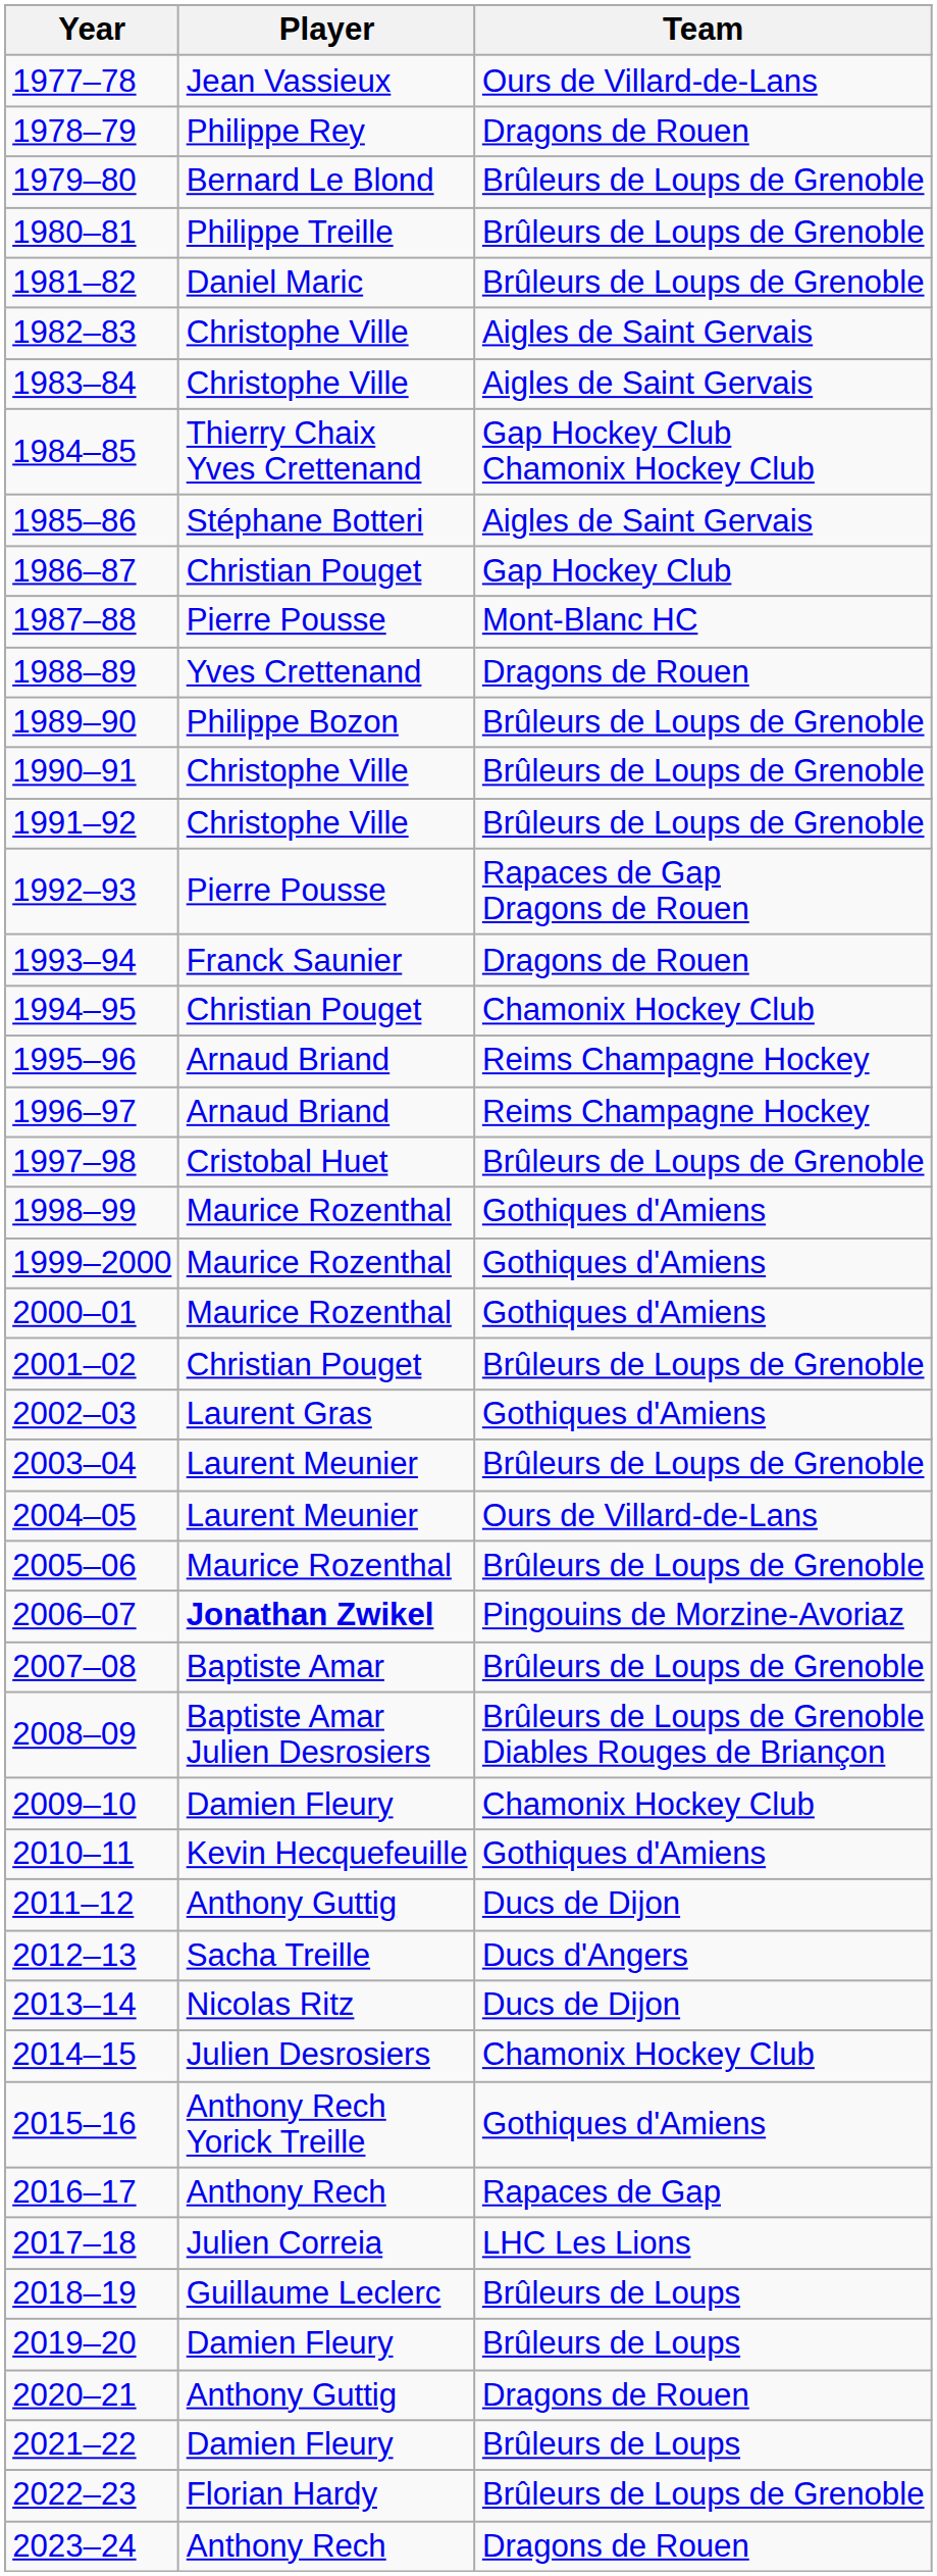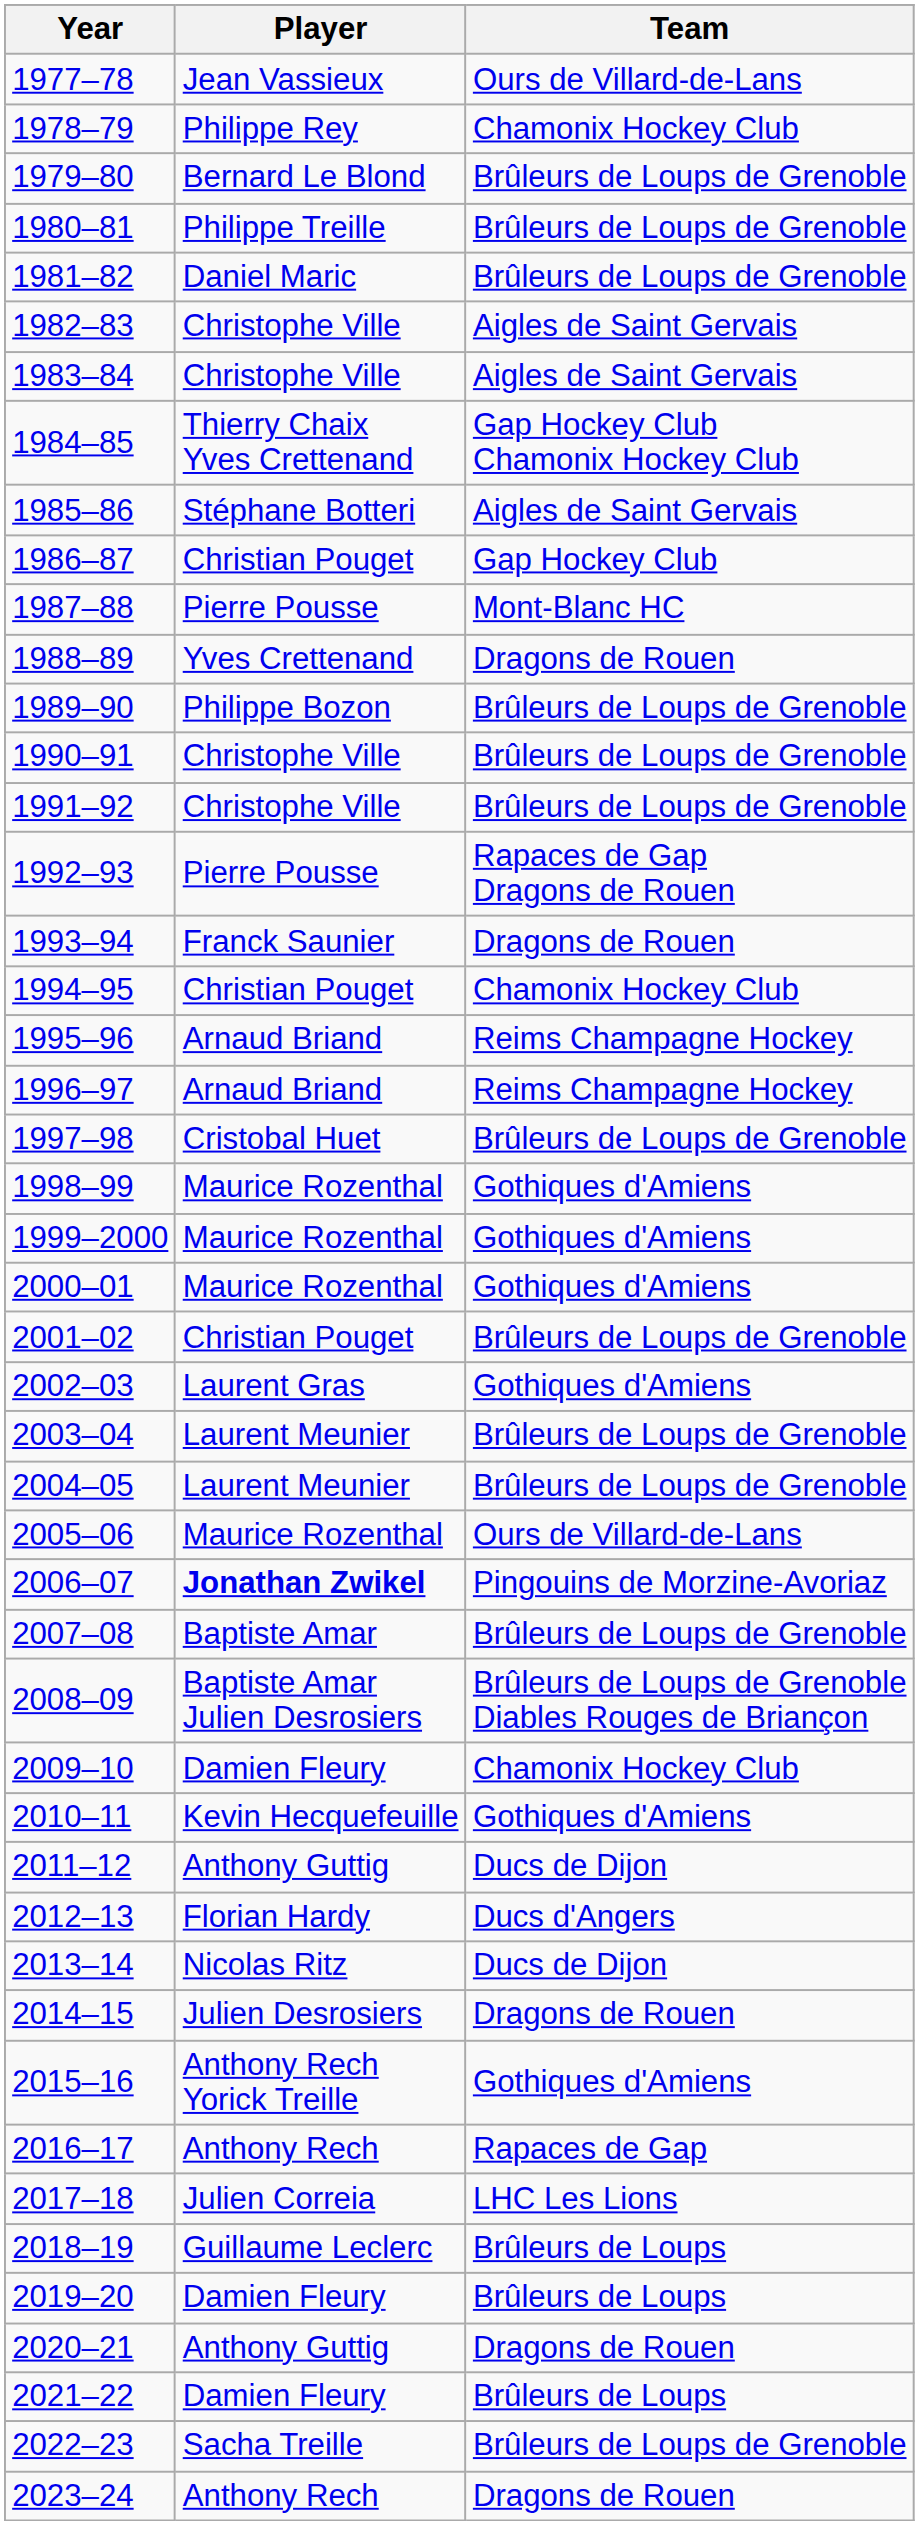 <table class="wikitable sortable">
 <tr>
 <th bgcolor="#96CDCD">Year</th>
 <th bgcolor="#96CDCD">Player</th>
 <th bgcolor="#96CDCD">Team</th>
 </tr>
 <tr>
 <td><a href='#'>1977–78</a></td>
 <td><a href='#'>Jean Vassieux</a></td>
 <td><a href='#'>Ours de Villard-de-Lans</a></td>
 </tr>
 <tr>
 <td><a href='#'>1978–79</a></td>
 <td><a href='#'>Philippe Rey</a></td>
-<td><a href='#'>Dragons de Rouen</a></td>
+<td><a href='#'>Chamonix Hockey Club</a></td>
 </tr>
 <tr>
 <td><a href='#'>1979–80</a></td>
 <td><a href='#'>Bernard Le Blond</a></td>
 <td><a href='#'>Brûleurs de Loups de Grenoble</a></td>
 </tr>
 <tr>
 <td><a href='#'>1980–81</a></td>
 <td><a href='#'>Philippe Treille</a></td>
 <td><a href='#'>Brûleurs de Loups de Grenoble</a></td>
 </tr>
 <tr>
 <td><a href='#'>1981–82</a></td>
 <td><a href='#'>Daniel Maric</a></td>
 <td><a href='#'>Brûleurs de Loups de Grenoble</a></td>
 </tr>
 <tr>
 <td><a href='#'>1982–83</a></td>
 <td><a href='#'>Christophe Ville</a></td>
 <td><a href='#'>Aigles de Saint Gervais</a></td>
 </tr>
 <tr>
 <td><a href='#'>1983–84</a></td>
 <td><a href='#'>Christophe Ville</a></td>
 <td><a href='#'>Aigles de Saint Gervais</a></td>
 </tr>
 <tr>
 <td><a href='#'>1984–85</a></td>
 <td><a href='#'>Thierry Chaix</a> <br> <a href='#'>Yves Crettenand</a></td>
 <td><a href='#'>Gap Hockey Club</a> <br> <a href='#'>Chamonix Hockey Club</a></td>
 </tr>
 <tr>
 <td><a href='#'>1985–86</a></td>
 <td><a href='#'>Stéphane Botteri</a></td>
 <td><a href='#'>Aigles de Saint Gervais</a></td>
 </tr>
 <tr>
 <td><a href='#'>1986–87</a></td>
 <td><a href='#'>Christian Pouget</a></td>
 <td><a href='#'>Gap Hockey Club</a></td>
 </tr>
 <tr>
 <td><a href='#'>1987–88</a></td>
 <td><a href='#'>Pierre Pousse</a></td>
 <td><a href='#'>Mont-Blanc HC</a></td>
 </tr>
 <tr>
 <td><a href='#'>1988–89</a></td>
 <td><a href='#'>Yves Crettenand</a></td>
 <td><a href='#'>Dragons de Rouen</a></td>
 </tr>
 <tr>
 <td><a href='#'>1989–90</a></td>
 <td><a href='#'>Philippe Bozon</a></td>
 <td><a href='#'>Brûleurs de Loups de Grenoble</a></td>
 </tr>
 <tr>
 <td><a href='#'>1990–91</a></td>
 <td><a href='#'>Christophe Ville</a></td>
 <td><a href='#'>Brûleurs de Loups de Grenoble</a></td>
 </tr>
 <tr>
 <td><a href='#'>1991–92</a></td>
 <td><a href='#'>Christophe Ville</a></td>
 <td><a href='#'>Brûleurs de Loups de Grenoble</a></td>
 </tr>
 <tr>
 <td><a href='#'>1992–93</a></td>
 <td><a href='#'>Pierre Pousse</a></td>
 <td><a href='#'>Rapaces de Gap</a><br> <a href='#'>Dragons de Rouen</a></td>
 </tr>
 <tr>
 <td><a href='#'>1993–94</a></td>
 <td><a href='#'>Franck Saunier</a></td>
 <td><a href='#'>Dragons de Rouen</a></td>
 </tr>
 <tr>
 <td><a href='#'>1994–95</a></td>
 <td><a href='#'>Christian Pouget</a></td>
 <td><a href='#'>Chamonix Hockey Club</a></td>
 </tr>
 <tr>
 <td><a href='#'>1995–96</a></td>
 <td><a href='#'>Arnaud Briand</a></td>
 <td><a href='#'>Reims Champagne Hockey</a></td>
 </tr>
 <tr>
 <td><a href='#'>1996–97</a></td>
 <td><a href='#'>Arnaud Briand</a></td>
 <td><a href='#'>Reims Champagne Hockey</a></td>
 </tr>
 <tr>
 <td><a href='#'>1997–98</a></td>
 <td><a href='#'>Cristobal Huet</a></td>
 <td><a href='#'>Brûleurs de Loups de Grenoble</a></td>
 </tr>
 <tr>
 <td><a href='#'>1998–99</a></td>
 <td><a href='#'>Maurice Rozenthal</a></td>
 <td><a href='#'>Gothiques d'Amiens</a></td>
 </tr>
 <tr>
 <td><a href='#'>1999–2000</a></td>
 <td><a href='#'>Maurice Rozenthal</a></td>
 <td><a href='#'>Gothiques d'Amiens</a></td>
 </tr>
 <tr>
 <td><a href='#'>2000–01</a></td>
 <td><a href='#'>Maurice Rozenthal</a></td>
 <td><a href='#'>Gothiques d'Amiens</a></td>
 </tr>
 <tr>
 <td><a href='#'>2001–02</a></td>
 <td><a href='#'>Christian Pouget</a></td>
 <td><a href='#'>Brûleurs de Loups de Grenoble</a></td>
 </tr>
 <tr>
 <td><a href='#'>2002–03</a></td>
 <td><a href='#'>Laurent Gras</a></td>
 <td><a href='#'>Gothiques d'Amiens</a></td>
 </tr>
 <tr>
 <td><a href='#'>2003–04</a></td>
 <td><a href='#'>Laurent Meunier</a></td>
 <td><a href='#'>Brûleurs de Loups de Grenoble</a></td>
 </tr>
 <tr>
 <td><a href='#'>2004–05</a></td>
 <td><a href='#'>Laurent Meunier</a></td>
-<td><a href='#'>Ours de Villard-de-Lans</a></td>
+<td><a href='#'>Brûleurs de Loups de Grenoble</a></td>
 </tr>
 <tr>
 <td><a href='#'>2005–06</a></td>
 <td><a href='#'>Maurice Rozenthal</a></td>
-<td><a href='#'>Brûleurs de Loups de Grenoble</a></td>
+<td><a href='#'>Ours de Villard-de-Lans</a></td>
 </tr>
 <tr>
 <td><a href='#'>2006–07</a></td>
 <td><strong><a href='#'>Jonathan Zwikel</a></strong></td>
 <td><a href='#'>Pingouins de Morzine-Avoriaz</a></td>
 </tr>
 <tr>
 <td><a href='#'>2007–08</a></td>
 <td><a href='#'>Baptiste Amar</a></td>
 <td><a href='#'>Brûleurs de Loups de Grenoble</a></td>
 </tr>
 <tr>
 <td><a href='#'>2008–09</a></td>
 <td><a href='#'>Baptiste Amar</a> <br> <a href='#'>Julien Desrosiers</a></td>
 <td><a href='#'>Brûleurs de Loups de Grenoble</a> <br> <a href='#'>Diables Rouges de Briançon</a></td>
 </tr>
 <tr>
 <td><a href='#'>2009–10</a></td>
 <td><a href='#'>Damien Fleury</a></td>
 <td><a href='#'>Chamonix Hockey Club</a></td>
 </tr>
 <tr>
 <td><a href='#'>2010–11</a></td>
 <td><a href='#'>Kevin Hecquefeuille</a></td>
 <td><a href='#'>Gothiques d'Amiens</a></td>
 </tr>
 <tr>
 <td><a href='#'>2011–12</a></td>
 <td><a href='#'>Anthony Guttig</a></td>
 <td><a href='#'>Ducs de Dijon</a></td>
 </tr>
 <tr>
 <td><a href='#'>2012–13</a></td>
-<td><a href='#'>Sacha Treille</a></td>
+<td><a href='#'>Florian Hardy</a></td>
 <td><a href='#'>Ducs d'Angers</a></td>
 </tr>
 <tr>
 <td><a href='#'>2013–14</a></td>
 <td><a href='#'>Nicolas Ritz</a></td>
 <td><a href='#'>Ducs de Dijon</a></td>
 </tr>
 <tr>
 <td><a href='#'>2014–15</a></td>
 <td><a href='#'>Julien Desrosiers</a></td>
-<td><a href='#'>Chamonix Hockey Club</a></td>
+<td><a href='#'>Dragons de Rouen</a></td>
 </tr>
 <tr>
 <td><a href='#'>2015–16</a></td>
 <td><a href='#'>Anthony Rech</a><br> <a href='#'>Yorick Treille</a></td>
 <td><a href='#'>Gothiques d'Amiens</a></td>
 </tr>
 <tr>
 <td><a href='#'>2016–17</a></td>
 <td><a href='#'>Anthony Rech</a></td>
 <td><a href='#'>Rapaces de Gap</a></td>
 </tr>
 <tr>
 <td><a href='#'>2017–18</a></td>
 <td><a href='#'>Julien Correia</a></td>
 <td><a href='#'>LHC Les Lions</a></td>
 </tr>
 <tr>
 <td><a href='#'>2018–19</a></td>
 <td><a href='#'>Guillaume Leclerc</a></td>
 <td><a href='#'>Brûleurs de Loups</a></td>
 </tr>
 <tr>
 <td><a href='#'>2019–20</a></td>
 <td><a href='#'>Damien Fleury</a></td>
 <td><a href='#'>Brûleurs de Loups</a></td>
 </tr>
 <tr>
 <td><a href='#'>2020–21</a></td>
 <td><a href='#'>Anthony Guttig</a></td>
 <td><a href='#'>Dragons de Rouen</a></td>
 </tr>
 <tr>
 <td><a href='#'>2021–22</a></td>
 <td><a href='#'>Damien Fleury</a></td>
 <td><a href='#'>Brûleurs de Loups</a></td>
 </tr>
 <tr>
 <td><a href='#'>2022–23</a></td>
-<td><a href='#'>Florian Hardy</a></td>
+<td><a href='#'>Sacha Treille</a></td>
 <td><a href='#'>Brûleurs de Loups de Grenoble</a></td>
 </tr>
 <tr>
 <td><a href='#'>2023–24</a></td>
 <td><a href='#'>Anthony Rech</a></td>
 <td><a href='#'>Dragons de Rouen</a></td>
 </tr>
 </table>
